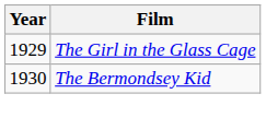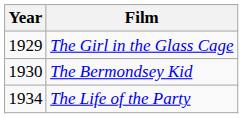 <table class="wikitable">
 <tr>
 <th>Year</th>
 <th>Film</th>
 </tr>
 <tr>
 <td>1929</td>
 <td><em><a href='#'>The Girl in the Glass Cage</a></em></td>
 </tr>
 <tr>
 <td>1930</td>
 <td><em><a href='#'>The Bermondsey Kid</a></em></td>
 </tr>
+<tr>
+<td>1934</td>
+<td><em><a href='#'>The Life of the Party</a></em></td>
+</tr>
 </table>
